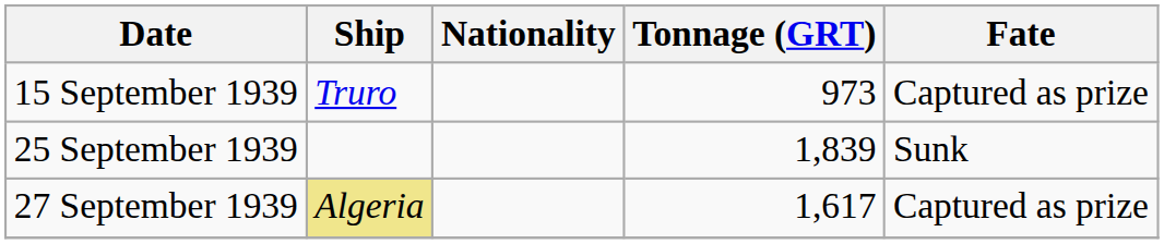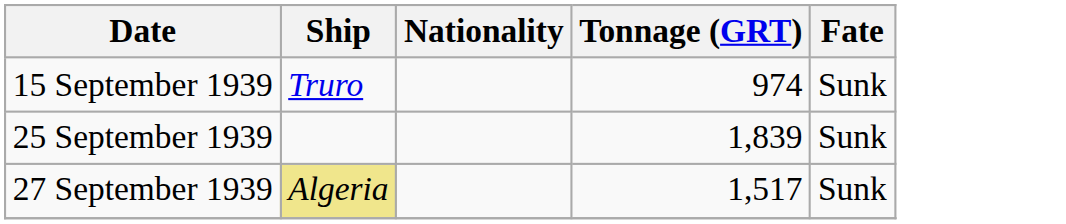 <table class="wikitable sortable">
 <tr>
 <th>Date</th>
 <th>Ship</th>
 <th>Nationality</th>
 <th>Tonnage (<a href='#'>GRT</a>)</th>
 <th>Fate</th>
 </tr>
 <tr>
 <td align="right">15 September 1939</td>
 <td align="left"><a href='#'><em>Truro</em></a></td>
 <td align="left"></td>
-<td align="right">973</td>
-<td align="left">Captured as prize</td>
+<td align="right">974</td>
+<td align="left">Sunk</td>
 </tr>
 <tr>
 <td align="right">25 September 1939</td>
 <td align="left"></td>
 <td align="left"></td>
 <td align="right">1,839</td>
 <td align="left">Sunk</td>
 </tr>
 <tr>
 <td align="right">27 September 1939</td>
 <td align="left" style="background: khaki;"><em>Algeria</em></td>
 <td align="left"></td>
-<td align="right">1,617</td>
-<td align="left">Captured as prize</td>
+<td align="right">1,517</td>
+<td align="left">Sunk</td>
 </tr>
 <tr>
 </tr>
 </table>
